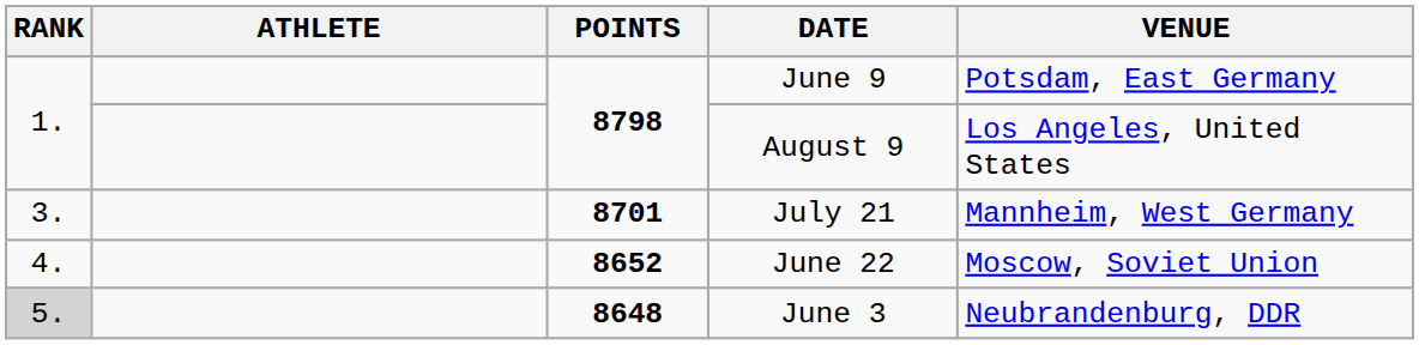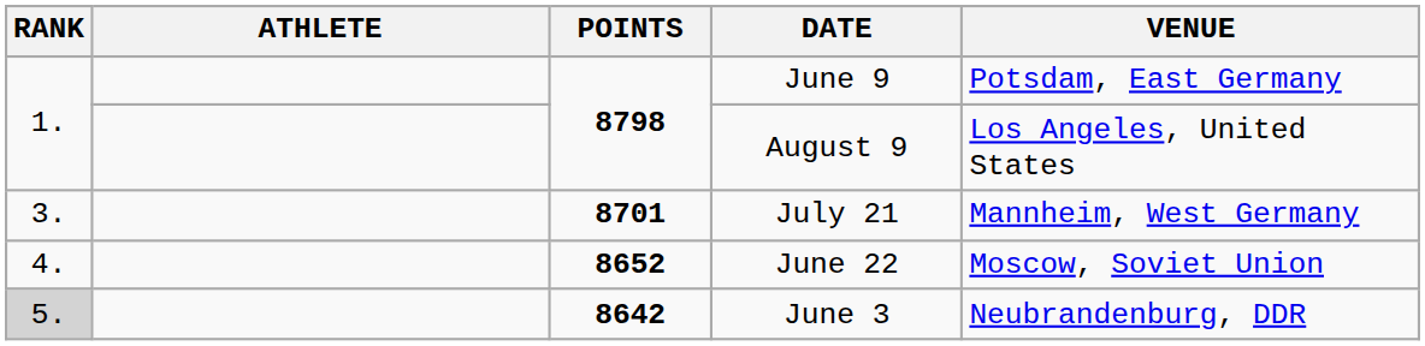 <table class="wikitable" style="border-collapse: collapse; font-size: 90%;">
 <tr>
 <th>RANK</th>
 <th align="center" style="width: 15em">ATHLETE</th>
 <th align="center" style="width: 5em">POINTS</th>
 <th align="center" style="width: 8em">DATE</th>
 <th align="center" style="width: 15em">VENUE</th>
 </tr>
 <tr>
 <td rowspan=2 align="center">1.</td>
 <td></td>
 <td rowspan=2 align="center"><strong>8798</strong></td>
 <td align="center">June 9</td>
 <td><a href='#'>Potsdam</a>, <a href='#'>East Germany</a></td>
 </tr>
 <tr>
 <td></td>
 <td align="center">August 9</td>
 <td><a href='#'>Los Angeles</a>, United States</td>
 </tr>
 <tr>
 <td align="center">3.</td>
 <td></td>
 <td align="center"><strong>8701</strong></td>
 <td align="center">July 21</td>
 <td><a href='#'>Mannheim</a>, <a href='#'>West Germany</a></td>
 </tr>
 <tr>
 <td align="center">4.</td>
 <td></td>
 <td align="center"><strong>8652</strong></td>
 <td align="center">June 22</td>
 <td><a href='#'>Moscow</a>, <a href='#'>Soviet Union</a></td>
 </tr>
 <tr>
 <td align="center" style="background: lightgrey;">5.</td>
 <td></td>
-<td align="center"><strong>8648</strong></td>
+<td align="center"><strong>8642</strong></td>
 <td align="center">June 3</td>
 <td><a href='#'>Neubrandenburg</a>, <a href='#'>DDR</a></td>
 </tr>
 </table>
